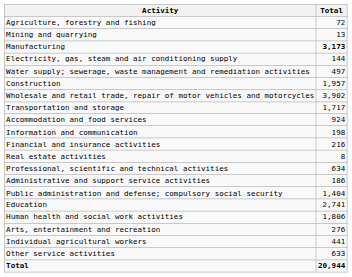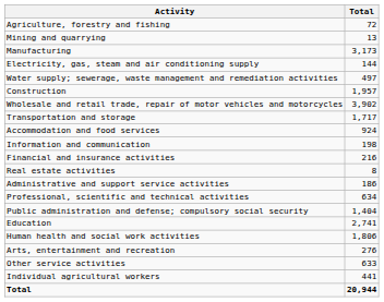 <table class="wikitable sortable" style="font-size:95%;">
 <tr>
 <th>Activity</th>
 <th>Total</th>
 </tr>
 <tr>
 <td>Agriculture, forestry and fishing</td>
 <td align="right">72</td>
 </tr>
 <tr>
 <td>Mining and quarrying</td>
 <td align="right">13</td>
 </tr>
 <tr>
 <td>Manufacturing</td>
-<td align="right"><strong>3,173</strong></td>
+<td align="right">3,173</td>
 </tr>
 <tr>
 <td>Electricity, gas, steam and air conditioning supply</td>
 <td align="right">144</td>
 </tr>
 <tr>
 <td>Water supply; sewerage, waste management and remediation activities</td>
 <td align="right">497</td>
 </tr>
 <tr>
 <td>Construction</td>
 <td align="right">1,957</td>
 </tr>
 <tr>
 <td>Wholesale and retail trade, repair of motor vehicles and motorcycles</td>
 <td align="right">3,902</td>
 </tr>
 <tr>
 <td>Transportation and storage</td>
 <td align="right">1,717</td>
 </tr>
 <tr>
 <td>Accommodation and food services</td>
 <td align="right">924</td>
 </tr>
 <tr>
 <td>Information and communication</td>
 <td align="right">198</td>
 </tr>
 <tr>
 <td>Financial and insurance activities</td>
 <td align="right">216</td>
 </tr>
 <tr>
 <td>Real estate activities</td>
 <td align="right">8</td>
 </tr>
 <tr>
+<td>Administrative and support service activities</td>
+<td align="right">186</td>
+</tr>
+<tr>
 <td>Professional, scientific and technical activities</td>
 <td align="right">634</td>
-</tr>
-<tr>
-<td>Administrative and support service activities</td>
-<td align="right">186</td>
 </tr>
 <tr>
 <td>Public administration and defense; compulsory social security</td>
 <td align="right">1,404</td>
 </tr>
 <tr>
 <td>Education</td>
 <td align="right">2,741</td>
 </tr>
 <tr>
 <td>Human health and social work activities</td>
 <td align="right">1,806</td>
 </tr>
 <tr>
 <td>Arts, entertainment and recreation</td>
 <td align="right">276</td>
 </tr>
 <tr>
+<td>Other service activities</td>
+<td align="right">633</td>
+</tr>
+<tr>
 <td>Individual agricultural workers</td>
 <td align="right">441</td>
-</tr>
-<tr>
-<td>Other service activities</td>
-<td align="right">633</td>
 </tr>
 <tr class="sortbottom">
 <td><strong>Total</strong></td>
 <td align="right"><strong>20,944</strong></td>
 </tr>
 </table>
